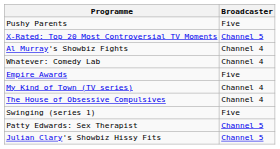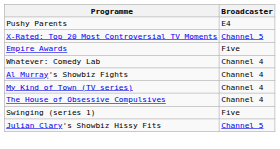 <table class="wikitable">
 <tr>
 <th>Programme</th>
 <th>Broadcaster</th>
 </tr>
 <tr>
 <td>Pushy Parents</td>
-<td>Five</td>
+<td>E4</td>
 </tr>
 <tr>
 <td><a href='#'>X-Rated: Top 20 Most Controversial TV Moments</a></td>
 <td><a href='#'>Channel 5</a></td>
 </tr>
 <tr>
-<td><a href='#'>Al Murray</a>'s Showbiz Fights</td>
-<td>Channel 4</td>
+<td><a href='#'>Empire Awards</a></td>
+<td>Five</td>
 </tr>
 <tr>
 <td>Whatever: Comedy Lab</td>
 <td>Channel 4</td>
 </tr>
 <tr>
-<td><a href='#'>Empire Awards</a></td>
-<td>Five</td>
+<td><a href='#'>Al Murray</a>'s Showbiz Fights</td>
+<td>Channel 4</td>
 </tr>
 <tr>
 <td><a href='#'>My Kind of Town (TV series)</a></td>
 <td>Channel 4</td>
 </tr>
 <tr>
 <td><a href='#'>The House of Obsessive Compulsives</a></td>
 <td>Channel 4</td>
 </tr>
 <tr>
 <td>Swinging (series 1)</td>
 <td>Five</td>
 </tr>
 <tr>
-<td>Patty Edwards: Sex Therapist</td>
-<td><a href='#'>Channel 5</a></td>
-</tr>
-<tr>
 <td><a href='#'>Julian Clary</a>'s Showbiz Hissy Fits</td>
 <td><a href='#'>Channel 5</a></td>
 </tr>
 </table>
